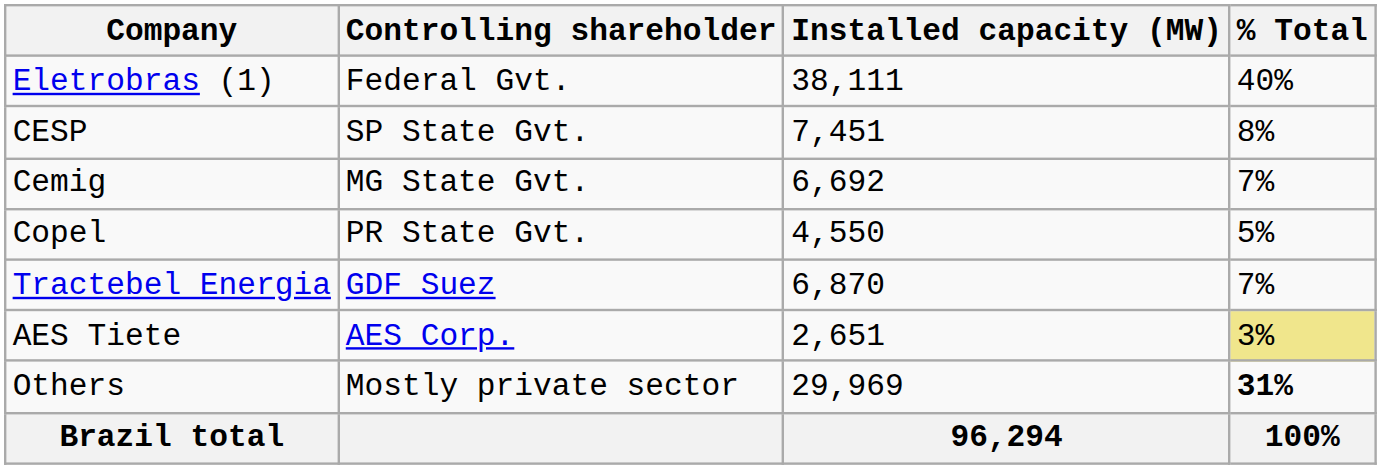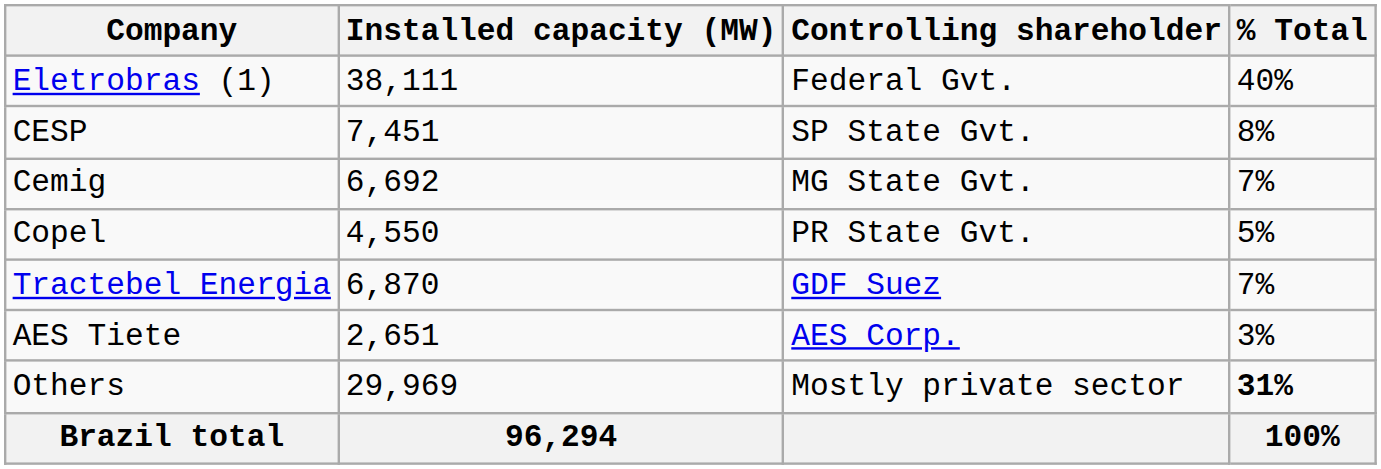 <table class="wikitable">
 <tr>
 <th>Company</th>
+<th>Installed capacity (MW)</th>
 <th>Controlling shareholder</th>
-<th>Installed capacity (MW)</th>
 <th>% Total</th>
 </tr>
 <tr>
 <td><a href='#'>Eletrobras</a> (1)</td>
+<td>38,111</td>
 <td>Federal Gvt.</td>
-<td>38,111</td>
 <td>40%</td>
 </tr>
 <tr>
 <td>CESP</td>
+<td>7,451</td>
 <td>SP State Gvt.</td>
-<td>7,451</td>
 <td>8%</td>
 </tr>
 <tr>
 <td>Cemig</td>
+<td>6,692</td>
 <td>MG State Gvt.</td>
-<td>6,692</td>
 <td>7%</td>
 </tr>
 <tr>
 <td>Copel</td>
+<td>4,550</td>
 <td>PR State Gvt.</td>
-<td>4,550</td>
 <td>5%</td>
 </tr>
 <tr>
 <td><a href='#'>Tractebel Energia</a></td>
+<td>6,870</td>
 <td><a href='#'>GDF Suez</a></td>
-<td>6,870</td>
 <td>7%</td>
 </tr>
 <tr>
 <td>AES Tiete</td>
+<td>2,651</td>
 <td><a href='#'>AES Corp.</a></td>
-<td>2,651</td>
-<td style="background: khaki;">3%</td>
+<td>3%</td>
 </tr>
 <tr>
 <td>Others</td>
+<td>29,969</td>
 <td>Mostly private sector</td>
-<td>29,969</td>
 <td><strong>31%</strong></td>
 </tr>
 <tr>
 <th>Brazil total</th>
+<th>96,294</th>
 <th></th>
-<th>96,294</th>
 <th>100%</th>
 </tr>
 </table>
